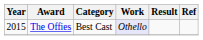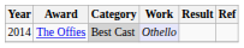 <table class="wikitable plainrowheaders">
 <tr>
 <th>Year</th>
 <th>Award</th>
 <th>Category</th>
 <th>Work</th>
 <th>Result</th>
 <th>Ref</th>
 </tr>
 <tr>
-<td>2015</td>
+<td>2014</td>
 <td><a href='#'>The Offies</a></td>
-<td>Best Cast</td>
+<td style="background: lightgrey;">Best Cast</td>
 <td style="background: lavender;"><em>Othello</em></td>
 <td></td>
 <td></td>
 </tr>
 <tr>
 </tr>
 </table>
